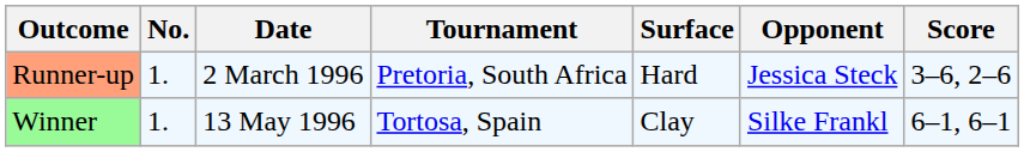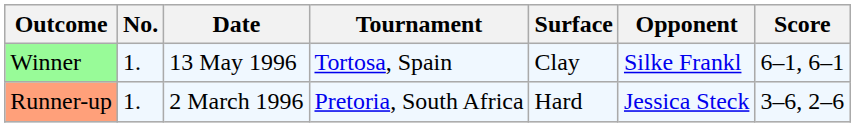 <table class="sortable wikitable" style=font-size:97%>
 <tr>
 <th>Outcome</th>
 <th>No.</th>
 <th>Date</th>
 <th>Tournament</th>
 <th>Surface</th>
 <th>Opponent</th>
 <th>Score</th>
 </tr>
+<tr bgcolor="#f0f8ff">
+<td style="background:#98fb98;">Winner</td>
+<td>1.</td>
+<td>13 May 1996</td>
+<td><a href='#'>Tortosa</a>, Spain</td>
+<td>Clay</td>
+<td> <a href='#'>Silke Frankl</a></td>
+<td>6–1, 6–1</td>
+</tr>
 <tr bgcolor=#f0f8ff>
 <td bgcolor="FFA07A">Runner-up</td>
 <td>1.</td>
 <td>2 March 1996</td>
 <td><a href='#'>Pretoria</a>, South Africa</td>
 <td>Hard</td>
 <td> <a href='#'>Jessica Steck</a></td>
 <td>3–6, 2–6</td>
 </tr>
-<tr bgcolor="#f0f8ff">
-<td style="background:#98fb98;">Winner</td>
-<td>1.</td>
-<td>13 May 1996</td>
-<td><a href='#'>Tortosa</a>, Spain</td>
-<td>Clay</td>
-<td> <a href='#'>Silke Frankl</a></td>
-<td>6–1, 6–1</td>
-</tr>
 </table>
